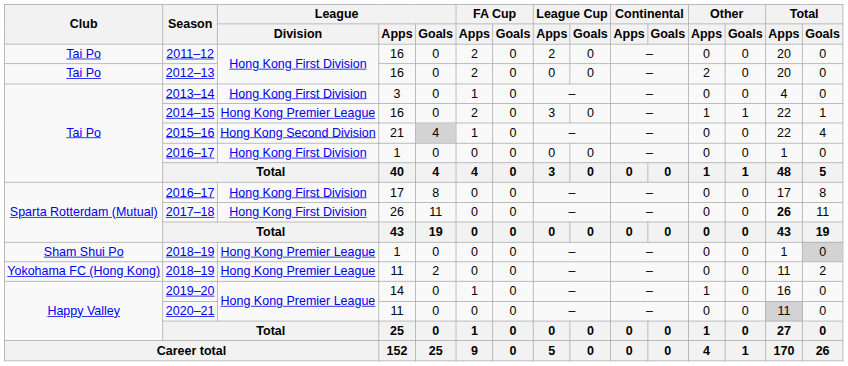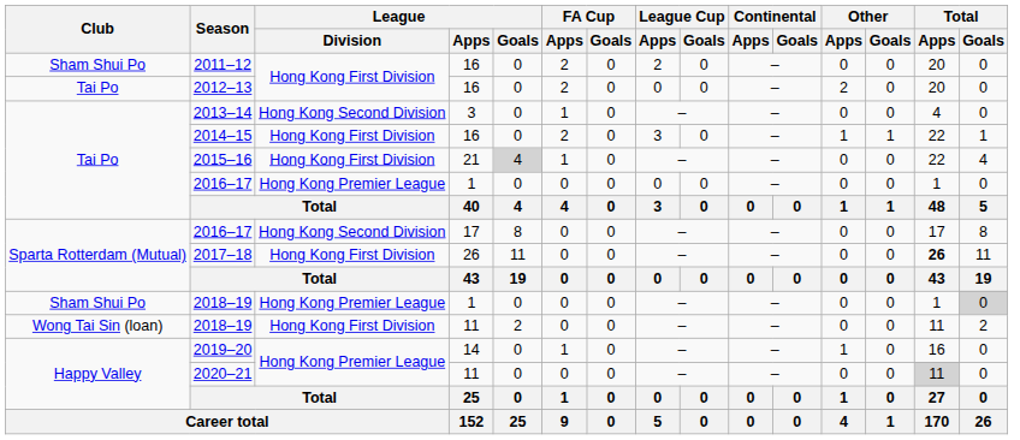 <table class="wikitable" style="text-align: center">
 <tr>
 <th rowspan="2">Club</th>
 <th rowspan="2">Season</th>
 <th colspan="3">League</th>
 <th colspan="2">FA Cup</th>
 <th colspan="2">League Cup</th>
 <th colspan="2">Continental</th>
 <th colspan="2">Other</th>
 <th colspan="2">Total</th>
 </tr>
 <tr>
 <th>Division</th>
 <th>Apps</th>
 <th>Goals</th>
 <th>Apps</th>
 <th>Goals</th>
 <th>Apps</th>
 <th>Goals</th>
 <th>Apps</th>
 <th>Goals</th>
 <th>Apps</th>
 <th>Goals</th>
 <th>Apps</th>
 <th>Goals</th>
 </tr>
 <tr>
-<td rowspan="1"><a href='#'>Tai Po</a></td>
+<td><a href='#'>Sham Shui Po</a></td>
 <td><a href='#'>2011–12</a></td>
 <td rowspan="2"><a href='#'>Hong Kong First Division</a></td>
 <td>16</td>
 <td>0</td>
 <td>2</td>
 <td>0</td>
 <td>2</td>
 <td>0</td>
 <td colspan="2">–</td>
 <td>0</td>
 <td>0</td>
 <td>20</td>
 <td>0</td>
 </tr>
 <tr>
 <td rowspan="1"><a href='#'>Tai Po</a></td>
 <td><a href='#'>2012–13</a></td>
 <td>16</td>
 <td>0</td>
 <td>2</td>
 <td>0</td>
 <td>0</td>
 <td>0</td>
 <td colspan="2">–</td>
 <td>2</td>
 <td>0</td>
 <td>20</td>
 <td>0</td>
 </tr>
 <tr>
 <td rowspan="5"><a href='#'>Tai Po</a></td>
 <td><a href='#'>2013–14</a></td>
-<td><a href='#'>Hong Kong First Division</a></td>
+<td><a href='#'>Hong Kong Second Division</a></td>
 <td>3</td>
 <td>0</td>
 <td>1</td>
 <td>0</td>
 <td colspan="2">–</td>
 <td colspan="2">–</td>
 <td>0</td>
 <td>0</td>
 <td>4</td>
 <td>0</td>
 </tr>
 <tr>
 <td><a href='#'>2014–15</a></td>
-<td><a href='#'>Hong Kong Premier League</a></td>
+<td><a href='#'>Hong Kong First Division</a></td>
 <td>16</td>
 <td>0</td>
 <td>2</td>
 <td>0</td>
 <td>3</td>
 <td>0</td>
 <td colspan="2">–</td>
 <td>1</td>
 <td>1</td>
 <td>22</td>
 <td>1</td>
 </tr>
 <tr>
 <td><a href='#'>2015–16</a></td>
-<td><a href='#'>Hong Kong Second Division</a></td>
+<td><a href='#'>Hong Kong First Division</a></td>
 <td>21</td>
 <td style="background: lightgrey;">4</td>
 <td>1</td>
 <td>0</td>
 <td colspan="2">–</td>
 <td colspan="2">–</td>
 <td>0</td>
 <td>0</td>
 <td>22</td>
 <td>4</td>
 </tr>
 <tr>
 <td><a href='#'>2016–17</a></td>
-<td><a href='#'>Hong Kong First Division</a></td>
+<td><a href='#'>Hong Kong Premier League</a></td>
 <td>1</td>
 <td>0</td>
 <td>0</td>
 <td>0</td>
 <td>0</td>
 <td>0</td>
 <td colspan="2">–</td>
 <td>0</td>
 <td>0</td>
 <td>1</td>
 <td>0</td>
 </tr>
 <tr>
 <th colspan="2"><strong>Total</strong></th>
 <th>40</th>
 <th>4</th>
 <th>4</th>
 <th>0</th>
 <th>3</th>
 <th>0</th>
 <th>0</th>
 <th>0</th>
 <th>1</th>
 <th>1</th>
 <th>48</th>
 <th>5</th>
 </tr>
 <tr>
 <td rowspan="3"><a href='#'>Sparta Rotterdam (Mutual)</a></td>
 <td><a href='#'>2016–17</a></td>
-<td><a href='#'>Hong Kong First Division</a></td>
+<td><a href='#'>Hong Kong Second Division</a></td>
 <td>17</td>
 <td>8</td>
 <td>0</td>
 <td>0</td>
 <td colspan="2">–</td>
 <td colspan="2">–</td>
 <td>0</td>
 <td>0</td>
 <td>17</td>
 <td>8</td>
 </tr>
 <tr>
 <td><a href='#'>2017–18</a></td>
 <td><a href='#'>Hong Kong First Division</a></td>
 <td>26</td>
 <td>11</td>
 <td>0</td>
 <td>0</td>
 <td colspan="2">–</td>
 <td colspan="2">–</td>
 <td>0</td>
 <td>0</td>
 <td><strong>26</strong></td>
 <td>11</td>
 </tr>
 <tr>
 <th colspan="2"><strong>Total</strong></th>
 <th>43</th>
 <th>19</th>
 <th>0</th>
 <th>0</th>
 <th>0</th>
 <th>0</th>
 <th>0</th>
 <th>0</th>
 <th>0</th>
 <th>0</th>
 <th>43</th>
 <th>19</th>
 </tr>
 <tr>
 <td><a href='#'>Sham Shui Po</a></td>
 <td rowspan="1"><a href='#'>2018–19</a></td>
 <td><a href='#'>Hong Kong Premier League</a></td>
 <td>1</td>
 <td>0</td>
 <td>0</td>
 <td>0</td>
 <td colspan="2">–</td>
 <td colspan="2">–</td>
 <td>0</td>
 <td>0</td>
 <td>1</td>
 <td style="background: lightgrey;">0</td>
 </tr>
 <tr>
-<td><a href='#'>Yokohama FC (Hong Kong)</a></td>
+<td rowspan="1"><a href='#'>Wong Tai Sin</a> (loan)</td>
 <td rowspan="1"><a href='#'>2018–19</a></td>
-<td><a href='#'>Hong Kong Premier League</a></td>
+<td><a href='#'>Hong Kong First Division</a></td>
 <td>11</td>
 <td>2</td>
 <td>0</td>
 <td>0</td>
 <td colspan="2">–</td>
 <td colspan="2">–</td>
 <td>0</td>
 <td>0</td>
 <td>11</td>
 <td>2</td>
 </tr>
 <tr>
 <td rowspan="3"><a href='#'>Happy Valley</a></td>
 <td rowspan="1"><a href='#'>2019–20</a></td>
 <td rowspan="2"><a href='#'>Hong Kong Premier League</a></td>
 <td>14</td>
 <td>0</td>
 <td>1</td>
 <td>0</td>
 <td colspan="2">–</td>
 <td colspan="2">–</td>
 <td>1</td>
 <td>0</td>
 <td>16</td>
 <td>0</td>
 </tr>
 <tr>
 <td rowspan="1"><a href='#'>2020–21</a></td>
 <td>11</td>
 <td>0</td>
 <td>0</td>
 <td>0</td>
 <td colspan="2">–</td>
 <td colspan="2">–</td>
 <td>0</td>
 <td>0</td>
 <td style="background: lightgrey;">11</td>
 <td>0</td>
 </tr>
 <tr>
 <th colspan="2"><strong>Total</strong></th>
 <th>25</th>
 <th>0</th>
 <th>1</th>
 <th>0</th>
 <th>0</th>
 <th>0</th>
 <th>0</th>
 <th>0</th>
 <th>1</th>
 <th>0</th>
 <th>27</th>
 <th>0</th>
 </tr>
 <tr>
 <th colspan="3"><strong>Career total</strong></th>
 <th>152</th>
 <th>25</th>
 <th>9</th>
 <th>0</th>
 <th>5</th>
 <th>0</th>
 <th>0</th>
 <th>0</th>
 <th>4</th>
 <th>1</th>
 <th>170</th>
 <th>26</th>
 </tr>
 </table>
